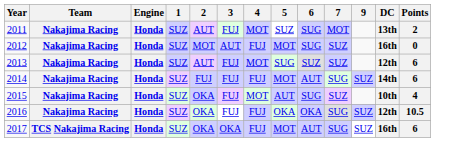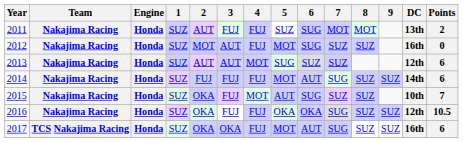 <table class="wikitable" style="text-align:center; font-size:90%">
 <tr>
 <th>Year</th>
 <th>Team</th>
 <th>Engine</th>
 <th>1</th>
 <th>2</th>
 <th>3</th>
 <th>4</th>
 <th>5</th>
 <th>6</th>
 <th>7</th>
+<th>8</th>
 <th>9</th>
 <th>DC</th>
 <th>Points</th>
 </tr>
 <tr>
 <td><a href='#'>2011</a></td>
 <th><a href='#'>Nakajima Racing</a></th>
 <th><a href='#'>Honda</a></th>
 <td style="background:#CFCFFF;"><a href='#'>SUZ</a><br></td>
 <td style="background:#EFCFFF;"><a href='#'>AUT</a><br></td>
 <td style="background:#DFFFDF;"><a href='#'>FUJ</a><br></td>
-<td style="background:#CFCFFF;"><a href='#'>MOT</a><br></td>
+<td style="background:#CFCFFF;"><a href='#'>FUJ</a><br></td>
 <td style="background:#FFFFFF;"><a href='#'>SUZ</a><br></td>
 <td style="background:#CFCFFF;"><a href='#'>SUG</a><br></td>
 <td style="background:#CFCFFF;"><a href='#'>MOT</a><br></td>
+<td style="background:#DFFFDF;"><a href='#'>MOT</a><br></td>
 <td></td>
 <th>13th</th>
 <th>2</th>
 </tr>
 <tr>
 <td><a href='#'>2012</a></td>
 <th><a href='#'>Nakajima Racing</a></th>
 <th><a href='#'>Honda</a></th>
 <td style="background:#CFCFFF;"><a href='#'>SUZ</a><br></td>
 <td style="background:#CFCFFF;"><a href='#'>MOT</a><br></td>
 <td style="background:#CFCFFF;"><a href='#'>AUT</a><br></td>
 <td style="background:#CFCFFF;"><a href='#'>FUJ</a><br></td>
 <td style="background:#CFCFFF;"><a href='#'>MOT</a><br></td>
 <td style="background:#CFCFFF;"><a href='#'>SUG</a><br></td>
 <td style="background:#CFCFFF;"><a href='#'>SUZ</a><br></td>
+<td style="background:#CFCFFF;"><a href='#'>SUZ</a><br></td>
 <td></td>
 <th>16th</th>
 <th>0</th>
 </tr>
 <tr>
 <td><a href='#'>2013</a></td>
 <th><a href='#'>Nakajima Racing</a></th>
 <th><a href='#'>Honda</a></th>
 <td style="background:#CFCFFF;"><a href='#'>SUZ</a><br></td>
 <td style="background:#EFCFFF;"><a href='#'>AUT</a><br></td>
-<td style="background:#CFCFFF;"><a href='#'>FUJ</a><br></td>
+<td style="background:#CFCFFF;"><a href='#'>AUT</a><br></td>
 <td style="background:#CFCFFF;"><a href='#'>MOT</a><br></td>
 <td style="background:#DFFFDF;"><a href='#'>SUG</a><br></td>
 <td style="background:#DFDFDF;"><a href='#'>SUZ</a><br></td>
 <td style="background:#CFCFFF;"><a href='#'>SUZ</a><br></td>
+<td></td>
 <td></td>
 <th>12th</th>
 <th>6</th>
 </tr>
 <tr>
 <td><a href='#'>2014</a></td>
 <th><a href='#'>Nakajima Racing</a></th>
 <th><a href='#'>Honda</a></th>
 <td style="background:#EFCFFF;"><a href='#'>SUZ</a><br></td>
 <td style="background:#CFCFFF;"><a href='#'>FUJ</a><br></td>
 <td style="background:#CFCFFF;"><a href='#'>FUJ</a><br></td>
 <td style="background:#CFCFFF;"><a href='#'>FUJ</a><br></td>
 <td style="background:#CFCFFF;"><a href='#'>MOT</a><br></td>
 <td style="background:#CFCFFF;"><a href='#'>AUT</a><br></td>
 <td style="background:#DFFFDF;"><a href='#'>SUG</a><br></td>
 <td style="background:#CFCFFF;"><a href='#'>SUZ</a><br></td>
+<td style="background:#CFCFFF;"><a href='#'>SUZ</a><br></td>
 <th>14th</th>
 <th>6</th>
 </tr>
 <tr>
 <td><a href='#'>2015</a></td>
 <th><a href='#'>Nakajima Racing</a></th>
 <th><a href='#'>Honda</a></th>
 <td style="background:#DFFFDF;"><a href='#'>SUZ</a><br></td>
 <td style="background:#CFCFFF;"><a href='#'>OKA</a><br></td>
 <td style="background:#EFCFFF;"><a href='#'>FUJ</a><br></td>
 <td style="background:#DFFFDF;"><a href='#'>MOT</a><br></td>
 <td style="background:#CFCFFF;"><a href='#'>AUT</a><br></td>
 <td style="background:#CFCFFF;"><a href='#'>SUG</a><br></td>
 <td style="background:#EFCFFF;"><a href='#'>SUZ</a><br></td>
+<td style="background:#CFCFFF;"><a href='#'>SUZ</a><br></td>
 <td></td>
 <th>10th</th>
-<th>4</th>
+<th>7</th>
 </tr>
 <tr>
 <td><a href='#'>2016</a></td>
 <th><a href='#'>Nakajima Racing</a></th>
 <th><a href='#'>Honda</a></th>
 <td style="background:#EFCFFF;"><a href='#'>SUZ</a><br></td>
 <td style="background:#DFFFDF;"><a href='#'>OKA</a><br></td>
 <td style="background:#FFFFFF;"><a href='#'>FUJ</a><br></td>
 <td style="background:#CFCFFF;"><a href='#'>FUJ</a><br></td>
 <td style="background:#DFFFDF;"><a href='#'>OKA</a><br></td>
 <td style="background:#CFCFFF;"><a href='#'>OKA</a><br></td>
 <td style="background:#DFDFDF;"><a href='#'>SUG</a><br></td>
+<td style="background:#CFCFFF;"><a href='#'>SUZ</a><br></td>
 <td style="background:#CFCFFF;"><a href='#'>SUZ</a><br></td>
 <th>12th</th>
 <th>10.5</th>
 </tr>
 <tr>
 <td><a href='#'>2017</a></td>
 <th><a href='#'>TCS</a> <a href='#'>Nakajima Racing</a></th>
 <th><a href='#'>Honda</a></th>
 <td style="background:#DFFFDF;"><a href='#'>SUZ</a><br></td>
 <td style="background:#CFCFFF;"><a href='#'>OKA</a><br></td>
 <td style="background:#CFCFFF;"><a href='#'>OKA</a><br></td>
 <td style="background:#CFCFFF;"><a href='#'>FUJ</a><br></td>
 <td style="background:#CFCFFF;"><a href='#'>MOT</a><br></td>
 <td style="background:#CFCFFF;"><a href='#'>AUT</a><br></td>
 <td style="background:#CFCFFF;"><a href='#'>SUG</a><br></td>
 <td style="background:#FFFFFF;"><a href='#'>SUZ</a><br></td>
+<td style="background:#FFFFFF;"><a href='#'>SUZ</a><br></td>
 <th>16th</th>
 <th>6</th>
 </tr>
 </table>
